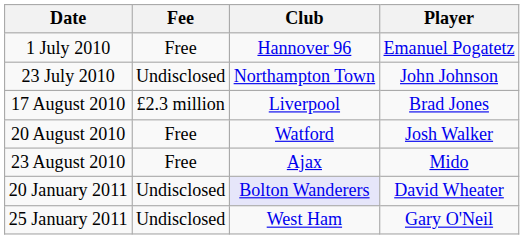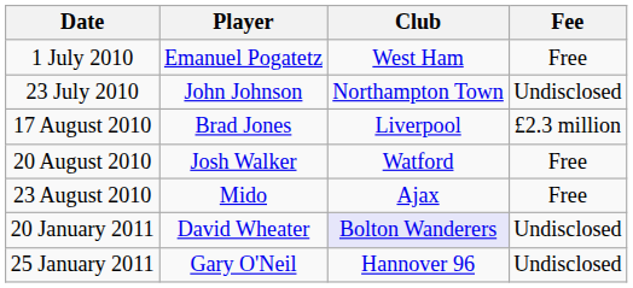 <table class="wikitable" style="text-align: center">
 <tr>
 <th>Date</th>
+<th>Player</th>
+<th>Club</th>
 <th>Fee</th>
-<th>Club</th>
-<th>Player</th>
 </tr>
 <tr>
 <td>1 July 2010</td>
+<td> <a href='#'>Emanuel Pogatetz</a></td>
+<td> <a href='#'>West Ham</a></td>
 <td>Free</td>
-<td> <a href='#'>Hannover 96</a></td>
-<td> <a href='#'>Emanuel Pogatetz</a></td>
 </tr>
 <tr>
 <td>23 July 2010</td>
+<td> <a href='#'>John Johnson</a></td>
+<td> <a href='#'>Northampton Town</a></td>
 <td>Undisclosed</td>
-<td> <a href='#'>Northampton Town</a></td>
-<td> <a href='#'>John Johnson</a></td>
 </tr>
 <tr>
 <td>17 August 2010</td>
+<td> <a href='#'>Brad Jones</a></td>
+<td> <a href='#'>Liverpool</a></td>
 <td>£2.3 million</td>
-<td> <a href='#'>Liverpool</a></td>
-<td> <a href='#'>Brad Jones</a></td>
 </tr>
 <tr>
 <td>20 August 2010</td>
+<td> <a href='#'>Josh Walker</a></td>
+<td> <a href='#'>Watford</a></td>
 <td>Free</td>
-<td> <a href='#'>Watford</a></td>
-<td> <a href='#'>Josh Walker</a></td>
 </tr>
 <tr>
 <td>23 August 2010</td>
+<td> <a href='#'>Mido</a></td>
+<td> <a href='#'>Ajax</a></td>
 <td>Free</td>
-<td> <a href='#'>Ajax</a></td>
-<td> <a href='#'>Mido</a></td>
 </tr>
 <tr>
 <td>20 January 2011</td>
+<td> <a href='#'>David Wheater</a></td>
+<td style="background: lavender;"> <a href='#'>Bolton Wanderers</a></td>
 <td>Undisclosed</td>
-<td style="background: lavender;"> <a href='#'>Bolton Wanderers</a></td>
-<td> <a href='#'>David Wheater</a></td>
 </tr>
 <tr>
 <td>25 January 2011</td>
+<td> <a href='#'>Gary O'Neil</a></td>
+<td> <a href='#'>Hannover 96</a></td>
 <td>Undisclosed</td>
-<td> <a href='#'>West Ham</a></td>
-<td> <a href='#'>Gary O'Neil</a></td>
 </tr>
 </table>
